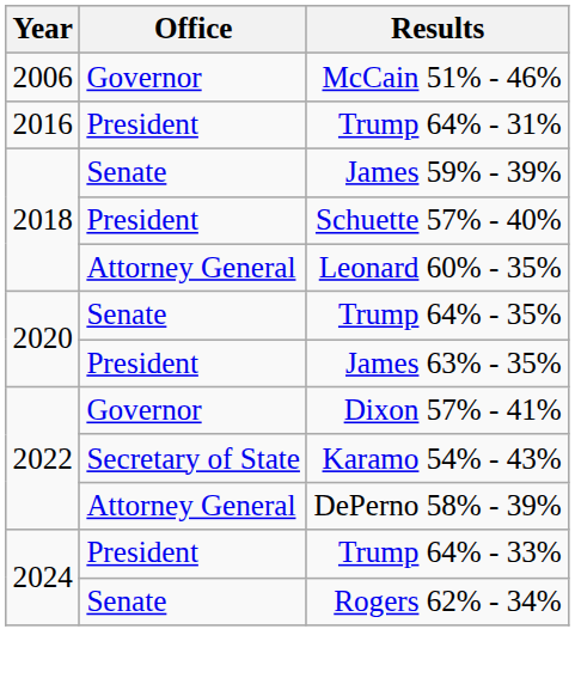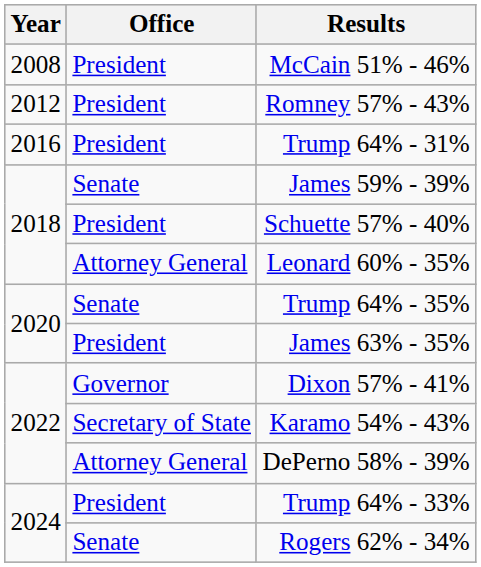 <table class=wikitable>
 <tr>
 <th>Year</th>
 <th>Office</th>
 <th>Results</th>
 </tr>
 <tr>
-<td>2006</td>
-<td><a href='#'>Governor</a></td>
+<td>2008</td>
+<td><a href='#'>President</a></td>
 <td align="right" ><a href='#'>McCain</a> 51% - 46%</td>
+</tr>
+<tr>
+<td>2012</td>
+<td><a href='#'>President</a></td>
+<td align="right" ><a href='#'>Romney</a> 57% - 43%</td>
 </tr>
 <tr>
 <td>2016</td>
 <td><a href='#'>President</a></td>
 <td align="right" ><a href='#'>Trump</a> 64% - 31%</td>
 </tr>
 <tr>
 <td rowspan=3>2018</td>
 <td><a href='#'>Senate</a></td>
 <td align="right" ><a href='#'>James</a> 59% - 39%</td>
 </tr>
 <tr>
 <td><a href='#'>President</a></td>
 <td align="right" ><a href='#'>Schuette</a> 57% - 40%</td>
 </tr>
 <tr>
 <td><a href='#'>Attorney General</a></td>
 <td align="right" ><a href='#'>Leonard</a> 60% - 35%</td>
 </tr>
 <tr>
 <td rowspan=2>2020</td>
 <td><a href='#'>Senate</a></td>
 <td align="right" ><a href='#'>Trump</a> 64% - 35%</td>
 </tr>
 <tr>
 <td><a href='#'>President</a></td>
 <td align="right" ><a href='#'>James</a> 63% - 35%</td>
 </tr>
 <tr>
 <td rowspan=3>2022</td>
 <td><a href='#'>Governor</a></td>
 <td align="right" ><a href='#'>Dixon</a> 57% - 41%</td>
 </tr>
 <tr>
 <td><a href='#'>Secretary of State</a></td>
 <td align="right" ><a href='#'>Karamo</a> 54% - 43%</td>
 </tr>
 <tr>
 <td><a href='#'>Attorney General</a></td>
 <td align="right" >DePerno 58% - 39%</td>
 </tr>
 <tr>
 <td rowspan=2>2024</td>
 <td><a href='#'>President</a></td>
 <td align="right" ><a href='#'>Trump</a> 64% - 33%</td>
 </tr>
 <tr>
 <td><a href='#'>Senate</a></td>
 <td align="right" ><a href='#'>Rogers</a> 62% - 34%</td>
 </tr>
 </table>
